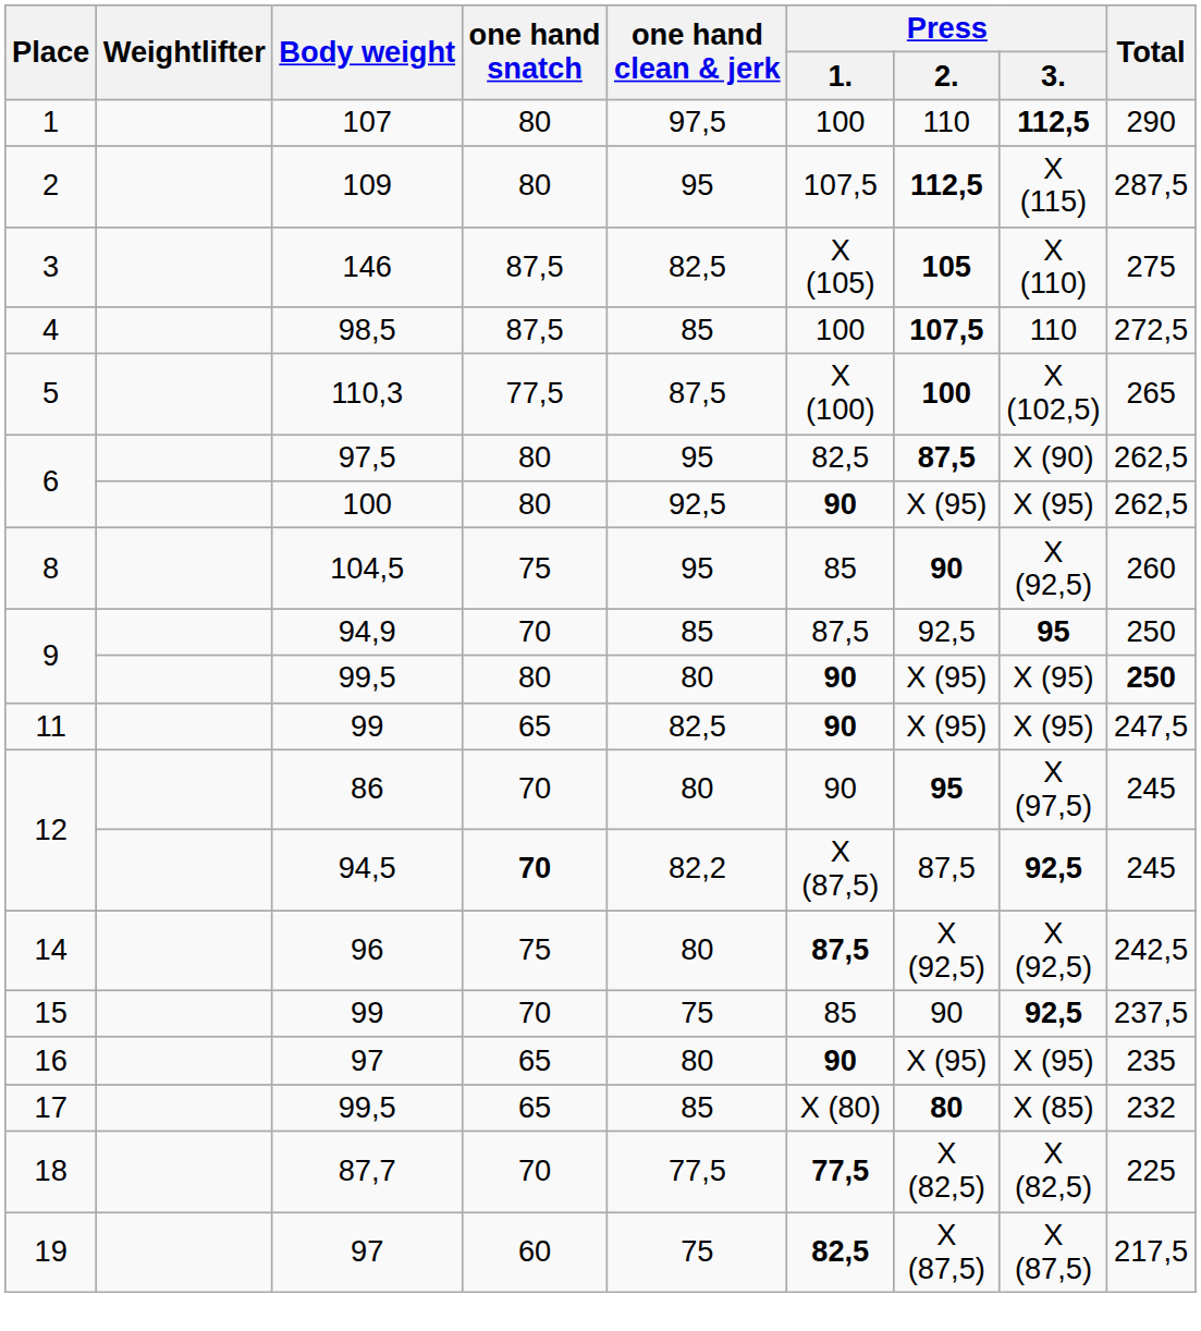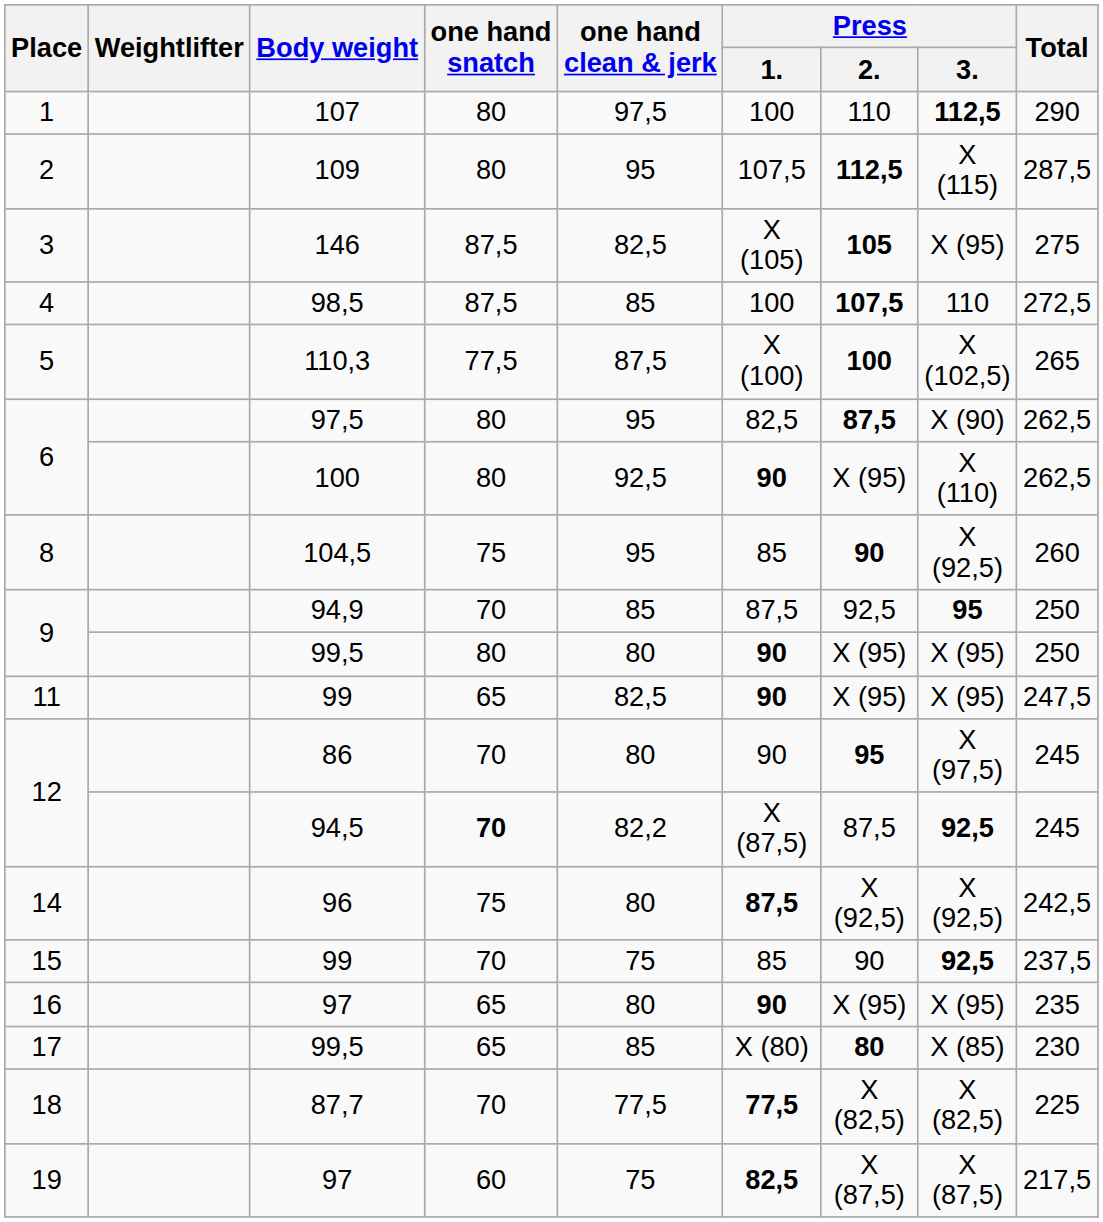 <table class=wikitable style="text-align:center">
 <tr>
 <th rowspan=2>Place</th>
 <th rowspan=2>Weightlifter</th>
 <th rowspan=2><a href='#'>Body weight</a></th>
 <th rowspan=2>one hand<br><a href='#'>snatch</a></th>
 <th rowspan=2>one hand<br><a href='#'>clean & jerk</a></th>
 <th colspan=3><a href='#'>Press</a></th>
 <th rowspan=2>Total</th>
 </tr>
 <tr>
 <th align=center width=50>1.</th>
 <th align=center width=50>2.</th>
 <th align=center width=50>3.</th>
 </tr>
 <tr>
 <td>1</td>
 <td align=left></td>
 <td>107</td>
 <td>80</td>
 <td>97,5</td>
 <td>100</td>
 <td>110</td>
 <td><strong>112,5</strong></td>
 <td>290</td>
 </tr>
 <tr>
 <td>2</td>
 <td align=left></td>
 <td>109</td>
 <td>80</td>
 <td>95</td>
 <td>107,5</td>
 <td><strong>112,5</strong></td>
 <td>X (115)</td>
 <td>287,5</td>
 </tr>
 <tr>
 <td>3</td>
 <td align=left></td>
 <td>146</td>
 <td>87,5</td>
 <td>82,5</td>
 <td>X (105)</td>
 <td><strong>105</strong></td>
-<td>X (110)</td>
+<td>X (95)</td>
 <td>275</td>
 </tr>
 <tr>
 <td>4</td>
 <td align=left></td>
 <td>98,5</td>
 <td>87,5</td>
 <td>85</td>
 <td>100</td>
 <td><strong>107,5</strong></td>
 <td>110</td>
 <td>272,5</td>
 </tr>
 <tr>
 <td>5</td>
 <td align=left></td>
 <td>110,3</td>
 <td>77,5</td>
 <td>87,5</td>
 <td>X (100)</td>
 <td><strong>100</strong></td>
 <td>X (102,5)</td>
 <td>265</td>
 </tr>
 <tr>
 <td rowspan=2>6</td>
 <td align=left></td>
 <td>97,5</td>
 <td>80</td>
 <td>95</td>
 <td>82,5</td>
 <td><strong>87,5</strong></td>
 <td>X (90)</td>
 <td>262,5</td>
 </tr>
 <tr>
 <td align=left></td>
 <td>100</td>
 <td>80</td>
 <td>92,5</td>
 <td><strong>90</strong></td>
 <td>X (95)</td>
-<td>X (95)</td>
+<td>X (110)</td>
 <td>262,5</td>
 </tr>
 <tr>
 <td>8</td>
 <td align=left></td>
 <td>104,5</td>
 <td>75</td>
 <td>95</td>
 <td>85</td>
 <td><strong>90</strong></td>
 <td>X (92,5)</td>
 <td>260</td>
 </tr>
 <tr>
 <td rowspan=2>9</td>
 <td align=left></td>
 <td>94,9</td>
 <td>70</td>
 <td>85</td>
 <td>87,5</td>
 <td>92,5</td>
 <td><strong>95</strong></td>
 <td>250</td>
 </tr>
 <tr>
 <td align=left></td>
 <td>99,5</td>
 <td>80</td>
 <td>80</td>
 <td><strong>90</strong></td>
 <td>X (95)</td>
 <td>X (95)</td>
-<td><strong>250</strong></td>
+<td>250</td>
 </tr>
 <tr>
 <td>11</td>
 <td align=left></td>
 <td>99</td>
 <td>65</td>
 <td>82,5</td>
 <td><strong>90</strong></td>
 <td>X (95)</td>
 <td>X (95)</td>
 <td>247,5</td>
 </tr>
 <tr>
 <td rowspan=2>12</td>
 <td align=left></td>
 <td>86</td>
 <td>70</td>
 <td>80</td>
 <td>90</td>
 <td><strong>95</strong></td>
 <td>X (97,5)</td>
 <td>245</td>
 </tr>
 <tr>
 <td align=left></td>
 <td>94,5</td>
 <td><strong>70</strong></td>
 <td>82,2</td>
 <td>X (87,5)</td>
 <td>87,5</td>
 <td><strong>92,5</strong></td>
 <td>245</td>
 </tr>
 <tr>
 <td>14</td>
 <td align=left></td>
 <td>96</td>
 <td>75</td>
 <td>80</td>
 <td><strong>87,5</strong></td>
 <td>X (92,5)</td>
 <td>X (92,5)</td>
 <td>242,5</td>
 </tr>
 <tr>
 <td>15</td>
 <td align=left></td>
 <td>99</td>
 <td>70</td>
 <td>75</td>
 <td>85</td>
 <td>90</td>
 <td><strong>92,5</strong></td>
 <td>237,5</td>
 </tr>
 <tr>
 <td>16</td>
 <td align=left></td>
 <td>97</td>
 <td>65</td>
 <td>80</td>
 <td><strong>90</strong></td>
 <td>X (95)</td>
 <td>X (95)</td>
 <td>235</td>
 </tr>
 <tr>
 <td>17</td>
 <td align=left></td>
 <td>99,5</td>
 <td>65</td>
 <td>85</td>
 <td>X (80)</td>
 <td><strong>80</strong></td>
 <td>X (85)</td>
-<td>232</td>
+<td>230</td>
 </tr>
 <tr>
 <td>18</td>
 <td align=left></td>
 <td>87,7</td>
 <td>70</td>
 <td>77,5</td>
 <td><strong>77,5</strong></td>
 <td>X (82,5)</td>
 <td>X (82,5)</td>
 <td>225</td>
 </tr>
 <tr>
 <td>19</td>
 <td align=left></td>
 <td>97</td>
 <td>60</td>
 <td>75</td>
 <td><strong>82,5</strong></td>
 <td>X (87,5)</td>
 <td>X (87,5)</td>
 <td>217,5</td>
 </tr>
 </table>
